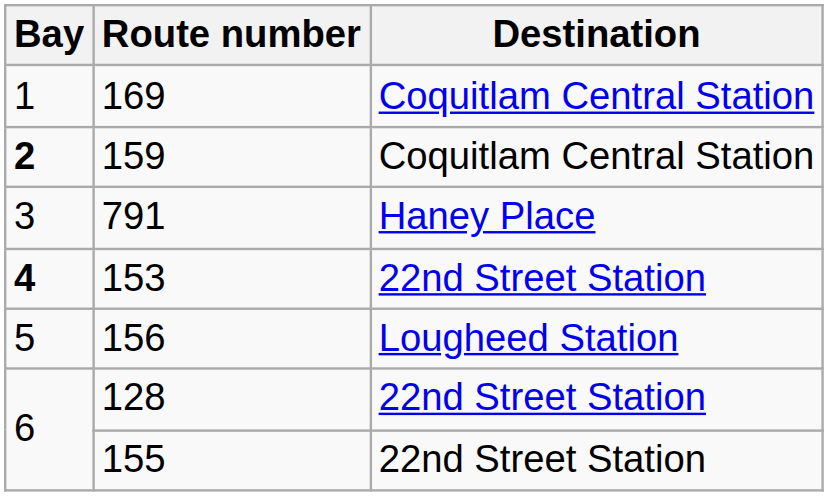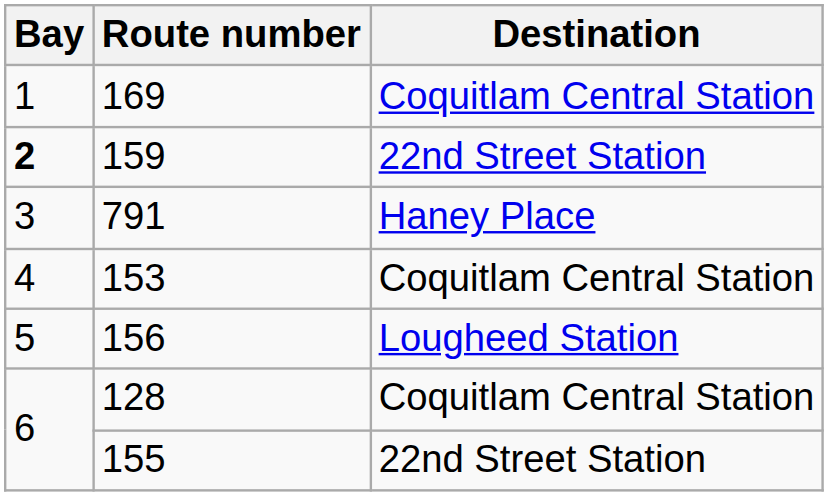 <table class="wikitable">
 <tr>
 <th>Bay</th>
 <th>Route number</th>
 <th>Destination</th>
 </tr>
 <tr>
 <td>1</td>
 <td>169</td>
 <td><a href='#'>Coquitlam Central Station</a></td>
 </tr>
 <tr>
 <td><strong>2</strong></td>
 <td>159</td>
-<td>Coquitlam Central Station</td>
+<td><a href='#'>22nd Street Station</a></td>
 </tr>
 <tr>
 <td>3</td>
 <td>791</td>
 <td><a href='#'>Haney Place</a></td>
 </tr>
 <tr>
-<td><strong>4</strong></td>
+<td>4</td>
 <td>153</td>
-<td><a href='#'>22nd Street Station</a></td>
+<td>Coquitlam Central Station</td>
 </tr>
 <tr>
 <td>5</td>
 <td>156</td>
 <td><a href='#'>Lougheed Station</a></td>
 </tr>
 <tr>
 <td rowspan="2">6</td>
 <td>128</td>
-<td><a href='#'>22nd Street Station</a></td>
+<td>Coquitlam Central Station</td>
 </tr>
 <tr>
 <td>155</td>
 <td>22nd Street Station</td>
 </tr>
 </table>
